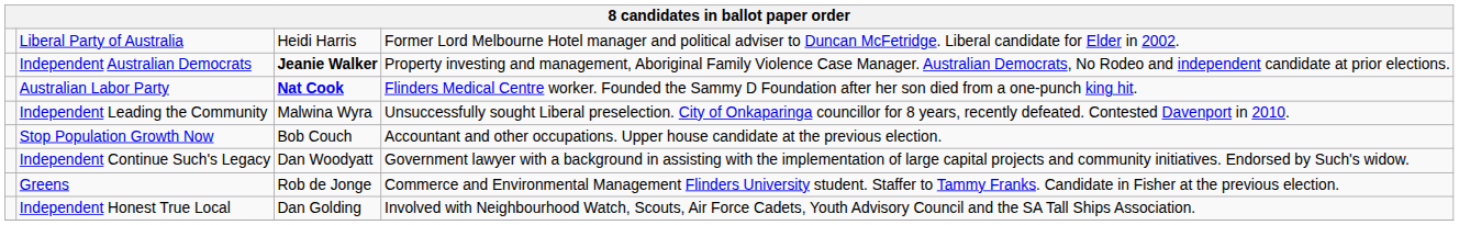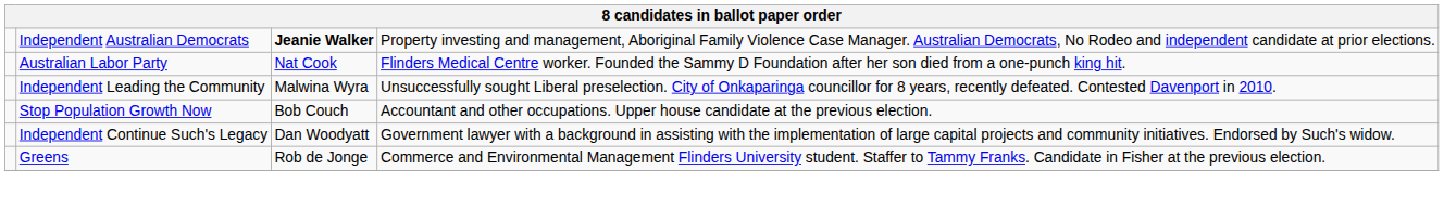 <table class="wikitable">
 <tr>
 <th colspan=4>8 candidates in ballot paper order</th>
-</tr>
-<tr>
-<td> </td>
-<td><a href='#'>Liberal Party of Australia</a></td>
-<td>Heidi Harris</td>
-<td>Former Lord Melbourne Hotel manager and political adviser to <a href='#'>Duncan McFetridge</a>. Liberal candidate for <a href='#'>Elder</a> in <a href='#'>2002</a>.</td>
 </tr>
 <tr>
 <td> </td>
 <td><a href='#'>Independent</a> <a href='#'>Australian Democrats</a></td>
 <td><strong>Jeanie Walker</strong></td>
 <td>Property investing and management, Aboriginal Family Violence Case Manager. <a href='#'>Australian Democrats</a>, No Rodeo and <a href='#'>independent</a> candidate at prior elections.</td>
 </tr>
 <tr>
 <td> </td>
 <td><a href='#'>Australian Labor Party</a></td>
-<td><strong><a href='#'>Nat Cook</a></strong></td>
+<td><a href='#'>Nat Cook</a></td>
 <td><a href='#'>Flinders Medical Centre</a> worker. Founded the Sammy D Foundation after her son died from a one-punch <a href='#'>king hit</a>.</td>
 </tr>
 <tr>
 <td> </td>
 <td><a href='#'>Independent</a> Leading the Community</td>
 <td>Malwina Wyra</td>
 <td>Unsuccessfully sought Liberal preselection. <a href='#'>City of Onkaparinga</a> councillor for 8 years, recently defeated. Contested <a href='#'>Davenport</a> in <a href='#'>2010</a>.</td>
 </tr>
 <tr>
 <td> </td>
 <td><a href='#'>Stop Population Growth Now</a></td>
 <td>Bob Couch</td>
 <td>Accountant and other occupations. Upper house candidate at the previous election.</td>
 </tr>
 <tr>
 <td> </td>
 <td><a href='#'>Independent</a> Continue Such's Legacy</td>
 <td>Dan Woodyatt</td>
 <td>Government lawyer with a background in assisting with the implementation of large capital projects and community initiatives. Endorsed by Such's widow.</td>
 </tr>
 <tr>
 <td> </td>
 <td><a href='#'>Greens</a></td>
 <td>Rob de Jonge</td>
 <td>Commerce and Environmental Management <a href='#'>Flinders University</a> student. Staffer to <a href='#'>Tammy Franks</a>. Candidate in Fisher at the previous election.</td>
 </tr>
 <tr>
-<td> </td>
-<td><a href='#'>Independent</a> Honest True Local</td>
-<td>Dan Golding</td>
-<td>Involved with Neighbourhood Watch, Scouts, Air Force Cadets, Youth Advisory Council and the SA Tall Ships Association.</td>
-</tr>
-<tr>
 </tr>
 </table>
